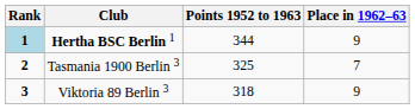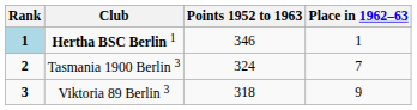 <table class="wikitable">
 <tr style="text-align:center; background:#dfdfdf;">
 <th>Rank</th>
 <th>Club</th>
 <th>Points 1952 to 1963</th>
 <th>Place in <a href='#'>1962–63</a></th>
 </tr>
 <tr style="text-align:center;">
 <td style="background: lightblue;"><strong>1</strong></td>
 <td><strong>Hertha BSC Berlin</strong> <sup>1</sup></td>
-<td>344</td>
-<td>9</td>
+<td>346</td>
+<td>1</td>
 </tr>
 <tr style="text-align:center;">
 <td><strong>2</strong></td>
 <td>Tasmania 1900 Berlin <sup>3</sup></td>
-<td>325</td>
+<td>324</td>
 <td>7</td>
 </tr>
 <tr style="text-align:center;">
 <td><strong>3</strong></td>
 <td>Viktoria 89 Berlin <sup>3</sup></td>
 <td>318</td>
 <td>9</td>
 </tr>
 </table>
